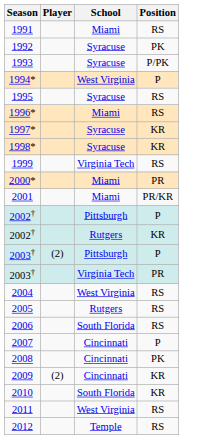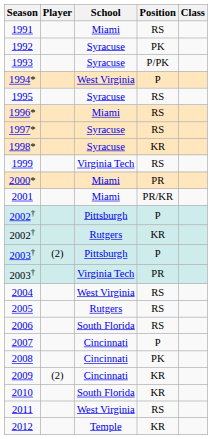 <table class="wikitable sortable">
 <tr>
 <th>Season</th>
 <th>Player</th>
 <th>School</th>
 <th>Position</th>
+<th>Class</th>
 </tr>
 <tr align=center>
 <td><a href='#'>1991</a></td>
 <td></td>
 <td><a href='#'>Miami</a></td>
 <td>RS</td>
+<td></td>
 </tr>
 <tr align=center>
 <td><a href='#'>1992</a></td>
 <td></td>
 <td><a href='#'>Syracuse</a></td>
 <td>PK</td>
+<td></td>
 </tr>
 <tr align=center>
 <td><a href='#'>1993</a></td>
 <td></td>
 <td><a href='#'>Syracuse</a></td>
 <td>P/PK</td>
+<td></td>
 </tr>
 <tr style="background-color:#FFE6BD; width:3em;" align=center>
 <td><a href='#'>1994</a>*</td>
 <td></td>
 <td><a href='#'>West Virginia</a></td>
 <td>P</td>
+<td></td>
 </tr>
 <tr align=center>
 <td><a href='#'>1995</a></td>
 <td></td>
 <td><a href='#'>Syracuse</a></td>
 <td>RS</td>
+<td></td>
 </tr>
 <tr style="background-color:#FFE6BD; width:3em;" align=center>
 <td><a href='#'>1996</a>*</td>
 <td></td>
 <td><a href='#'>Miami</a></td>
 <td>RS</td>
+<td></td>
 </tr>
 <tr style="background-color:#FFE6BD; width:3em;" align=center>
 <td><a href='#'>1997</a>*</td>
 <td></td>
 <td><a href='#'>Syracuse</a></td>
-<td>KR</td>
+<td>RS</td>
+<td></td>
 </tr>
 <tr style="background-color:#FFE6BD; width:3em;" align=center>
 <td><a href='#'>1998</a>*</td>
 <td></td>
 <td><a href='#'>Syracuse</a></td>
 <td>KR</td>
+<td></td>
 </tr>
 <tr align=center>
 <td><a href='#'>1999</a></td>
 <td></td>
 <td><a href='#'>Virginia Tech</a></td>
 <td>RS</td>
+<td></td>
 </tr>
 <tr style="background-color:#FFE6BD; width:3em;" align=center>
 <td><a href='#'>2000</a>*</td>
 <td></td>
 <td><a href='#'>Miami</a></td>
 <td>PR</td>
+<td></td>
 </tr>
 <tr align=center>
 <td><a href='#'>2001</a></td>
 <td></td>
 <td><a href='#'>Miami</a></td>
 <td>PR/KR</td>
+<td></td>
 </tr>
 <tr style="background-color:#CFECEC; width:3em;" align=center>
 <td><a href='#'>2002</a><sup>†</sup></td>
 <td></td>
 <td><a href='#'>Pittsburgh</a></td>
 <td>P</td>
+<td></td>
 </tr>
 <tr style="background-color:#CFECEC; width:3em;" align=center>
 <td>2002<sup>†</sup></td>
 <td></td>
 <td><a href='#'>Rutgers</a></td>
 <td>KR</td>
+<td></td>
 </tr>
 <tr style="background-color:#CFECEC; width:3em;" align=center>
 <td><a href='#'>2003</a><sup>†</sup></td>
 <td> (2)</td>
 <td><a href='#'>Pittsburgh</a></td>
 <td>P</td>
+<td></td>
 </tr>
 <tr style="background-color:#CFECEC; width:3em;" align=center>
 <td>2003<sup>†</sup></td>
 <td></td>
 <td><a href='#'>Virginia Tech</a></td>
 <td>PR</td>
+<td></td>
 </tr>
 <tr align=center>
 <td><a href='#'>2004</a></td>
 <td></td>
 <td><a href='#'>West Virginia</a></td>
 <td>RS</td>
+<td></td>
 </tr>
 <tr align=center>
 <td><a href='#'>2005</a></td>
 <td></td>
 <td><a href='#'>Rutgers</a></td>
 <td>RS</td>
+<td></td>
 </tr>
 <tr align=center>
 <td><a href='#'>2006</a></td>
 <td></td>
 <td><a href='#'>South Florida</a></td>
 <td>RS</td>
+<td></td>
 </tr>
 <tr align=center>
 <td><a href='#'>2007</a></td>
 <td></td>
 <td><a href='#'>Cincinnati</a></td>
 <td>P</td>
+<td></td>
 </tr>
 <tr align=center>
 <td><a href='#'>2008</a></td>
 <td></td>
 <td><a href='#'>Cincinnati</a></td>
 <td>PK</td>
+<td></td>
 </tr>
 <tr align=center>
 <td><a href='#'>2009</a></td>
 <td> (2)</td>
 <td><a href='#'>Cincinnati</a></td>
 <td>KR</td>
+<td></td>
 </tr>
 <tr align=center>
 <td><a href='#'>2010</a></td>
 <td></td>
 <td><a href='#'>South Florida</a></td>
 <td>KR</td>
+<td></td>
 </tr>
 <tr align=center>
 <td><a href='#'>2011</a></td>
 <td></td>
 <td><a href='#'>West Virginia</a></td>
 <td>RS</td>
+<td></td>
 </tr>
 <tr align=center>
 <td><a href='#'>2012</a></td>
 <td></td>
 <td><a href='#'>Temple</a></td>
-<td>RS</td>
+<td>KR</td>
+<td></td>
 </tr>
 </table>
